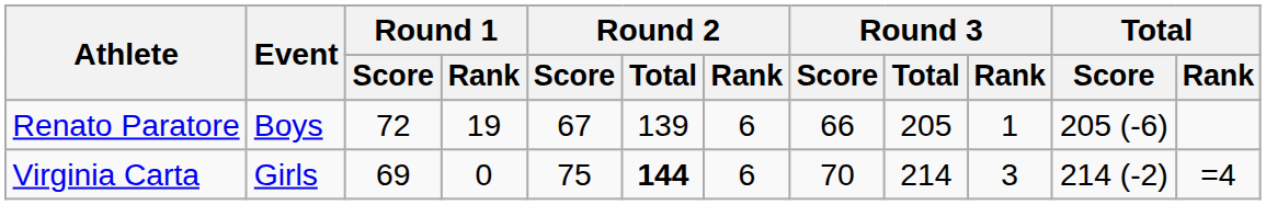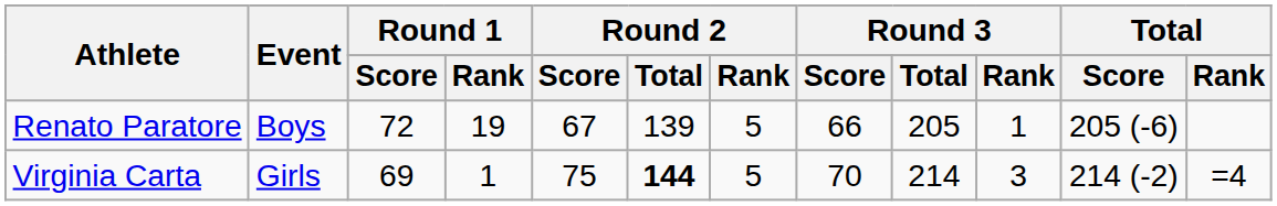 <table class="wikitable" style="font-size:90%">
 <tr>
 <th rowspan="2">Athlete</th>
 <th rowspan="2">Event</th>
 <th colspan="2">Round 1</th>
 <th colspan="3">Round 2</th>
 <th colspan="3">Round 3</th>
 <th colspan="2">Total</th>
 </tr>
 <tr style="font-size:95%">
 <th>Score</th>
 <th>Rank</th>
 <th>Score</th>
 <th>Total</th>
 <th>Rank</th>
 <th>Score</th>
 <th>Total</th>
 <th>Rank</th>
 <th>Score</th>
 <th>Rank</th>
 </tr>
 <tr align=center>
 <td align=left><a href='#'>Renato Paratore</a></td>
 <td align=left><a href='#'>Boys</a></td>
 <td>72</td>
 <td>19</td>
 <td>67</td>
 <td>139</td>
-<td>6</td>
+<td>5</td>
 <td>66</td>
 <td>205</td>
 <td>1</td>
 <td>205 (-6)</td>
 <td></td>
 </tr>
 <tr align=center>
 <td align=left><a href='#'>Virginia Carta</a></td>
 <td align=left><a href='#'>Girls</a></td>
 <td>69</td>
-<td>0</td>
+<td>1</td>
 <td>75</td>
 <td><strong>144</strong></td>
-<td>6</td>
+<td>5</td>
 <td>70</td>
 <td>214</td>
 <td>3</td>
 <td>214 (-2)</td>
 <td>=4</td>
 </tr>
 </table>
